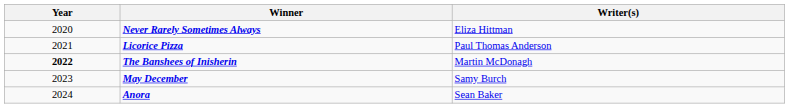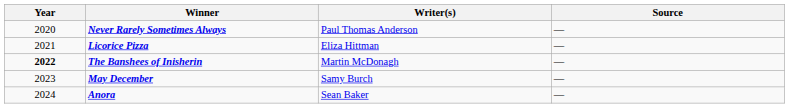 <table class="wikitable" width="95%" cellpadding="5">
 <tr>
 <th width="100"><strong>Year</strong></th>
 <th width="300"><strong>Winner</strong></th>
 <th width="300"><strong>Writer(s)</strong></th>
+<th width="300"><strong>Source</strong></th>
 </tr>
 <tr>
 <td style="text-align:center;">2020</td>
 <td><strong><em><a href='#'>Never Rarely Sometimes Always</a></em></strong></td>
-<td><a href='#'>Eliza Hittman</a></td>
+<td><a href='#'>Paul Thomas Anderson</a></td>
+<td>—</td>
 </tr>
 <tr>
 <td style="text-align:center;">2021</td>
 <td><strong><em><a href='#'>Licorice Pizza</a></em></strong></td>
-<td><a href='#'>Paul Thomas Anderson</a></td>
+<td><a href='#'>Eliza Hittman</a></td>
+<td>—</td>
 </tr>
 <tr>
 <td style="text-align:center;"><strong>2022</strong></td>
 <td><strong><em><a href='#'>The Banshees of Inisherin</a></em></strong></td>
 <td><a href='#'>Martin McDonagh</a></td>
+<td>—</td>
 </tr>
 <tr>
 <td style="text-align:center;">2023</td>
 <td><strong><em><a href='#'>May December</a></em></strong></td>
 <td><a href='#'>Samy Burch</a></td>
+<td>—</td>
 </tr>
 <tr>
 <td style="text-align:center;">2024</td>
 <td><strong><em><a href='#'>Anora</a></em></strong></td>
 <td><a href='#'>Sean Baker</a></td>
+<td>—</td>
 </tr>
 </table>
